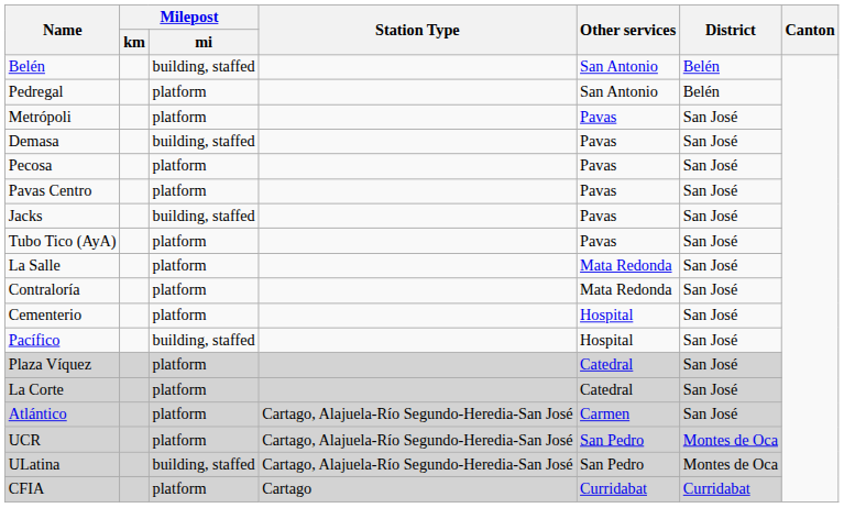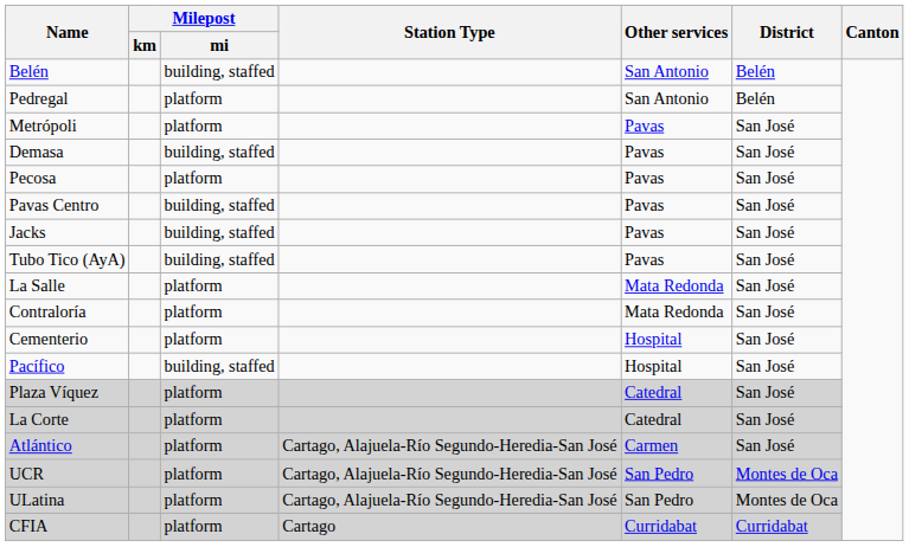 <table class="wikitable sortable">
 <tr>
 <th rowspan=2>Name</th>
 <th colspan=2><a href='#'>Milepost</a></th>
 <th rowspan=2>Station Type</th>
 <th rowspan=2>Other services</th>
 <th rowspan=2>District</th>
 <th rowspan=2>Canton</th>
 </tr>
 <tr>
 <th>km</th>
 <th>mi</th>
 </tr>
 <tr>
 <td><a href='#'>Belén</a></td>
 <td></td>
 <td>building, staffed</td>
 <td></td>
 <td><a href='#'>San Antonio</a></td>
 <td><a href='#'>Belén</a></td>
 </tr>
 <tr>
 <td>Pedregal</td>
 <td></td>
 <td>platform</td>
 <td></td>
 <td>San Antonio</td>
 <td>Belén</td>
 </tr>
 <tr>
 <td>Metrópoli</td>
 <td></td>
 <td>platform</td>
 <td></td>
 <td><a href='#'>Pavas</a></td>
 <td>San José</td>
 </tr>
 <tr>
 <td>Demasa</td>
 <td></td>
 <td>building, staffed</td>
 <td></td>
 <td>Pavas</td>
 <td>San José</td>
 </tr>
 <tr>
 <td>Pecosa</td>
 <td></td>
 <td>platform</td>
 <td></td>
 <td>Pavas</td>
 <td>San José</td>
 </tr>
 <tr>
 <td>Pavas Centro</td>
 <td></td>
-<td>platform</td>
+<td>building, staffed</td>
 <td></td>
 <td>Pavas</td>
 <td>San José</td>
 </tr>
 <tr>
 <td>Jacks</td>
 <td></td>
 <td>building, staffed</td>
 <td></td>
 <td>Pavas</td>
 <td>San José</td>
 </tr>
 <tr>
 <td>Tubo Tico (AyA)</td>
 <td></td>
-<td>platform</td>
+<td>building, staffed</td>
 <td></td>
 <td>Pavas</td>
 <td>San José</td>
 </tr>
 <tr>
 <td>La Salle</td>
 <td></td>
 <td>platform</td>
 <td></td>
 <td><a href='#'>Mata Redonda</a></td>
 <td>San José</td>
 </tr>
 <tr>
 <td>Contraloría</td>
 <td></td>
 <td>platform</td>
 <td></td>
 <td>Mata Redonda</td>
 <td>San José</td>
 </tr>
 <tr>
 <td>Cementerio</td>
 <td></td>
 <td>platform</td>
 <td></td>
 <td><a href='#'>Hospital</a></td>
 <td>San José</td>
 </tr>
 <tr>
 <td><a href='#'>Pacífico</a></td>
 <td></td>
 <td>building, staffed</td>
 <td></td>
 <td>Hospital</td>
 <td>San José</td>
 </tr>
 <tr style="background: lightgray;">
 <td>Plaza Víquez</td>
 <td></td>
 <td>platform</td>
 <td></td>
 <td><a href='#'>Catedral</a></td>
 <td>San José</td>
 </tr>
 <tr style="background: lightgray;">
 <td>La Corte</td>
 <td></td>
 <td>platform</td>
 <td></td>
 <td>Catedral</td>
 <td>San José</td>
 </tr>
 <tr style="background: lightgray;">
 <td><a href='#'>Atlántico</a></td>
 <td></td>
 <td>platform</td>
 <td>Cartago, Alajuela-Río Segundo-Heredia-San José</td>
 <td><a href='#'>Carmen</a></td>
 <td>San José</td>
 </tr>
 <tr style="background: lightgray;">
 <td>UCR</td>
 <td></td>
 <td>platform</td>
 <td>Cartago, Alajuela-Río Segundo-Heredia-San José</td>
 <td><a href='#'>San Pedro</a></td>
 <td><a href='#'>Montes de Oca</a></td>
 </tr>
 <tr style="background: lightgray;">
 <td>ULatina</td>
 <td></td>
-<td>building, staffed</td>
+<td>platform</td>
 <td>Cartago, Alajuela-Río Segundo-Heredia-San José</td>
 <td>San Pedro</td>
 <td>Montes de Oca</td>
 </tr>
 <tr style="background: lightgray;">
 <td>CFIA</td>
 <td></td>
 <td>platform</td>
 <td>Cartago</td>
 <td><a href='#'>Curridabat</a></td>
 <td><a href='#'>Curridabat</a></td>
 </tr>
 </table>
